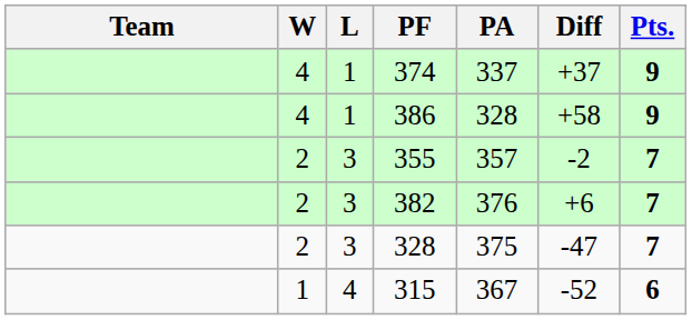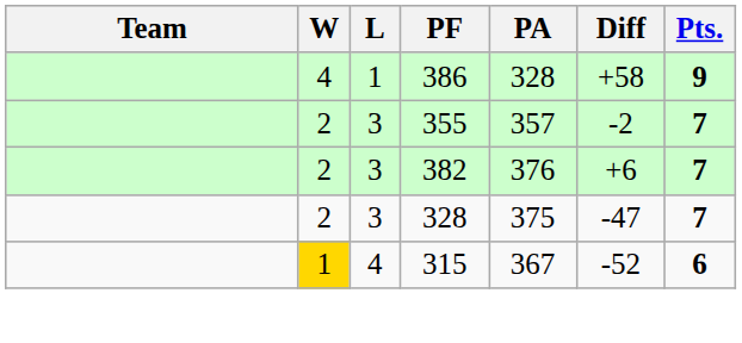 <table class=wikitable>
 <tr align=center>
 <th width=150px>Team</th>
 <th width=20px>W</th>
 <th width=20px>L</th>
 <th width=40px>PF</th>
 <th width=40px>PA</th>
 <th width=40px>Diff</th>
 <th width=30px><a href='#'>Pts.</a></th>
-</tr>
-<tr align=center bgcolor="#ccffcc">
-<td align=left></td>
-<td>4</td>
-<td>1</td>
-<td>374</td>
-<td>337</td>
-<td>+37</td>
-<td><strong>9</strong></td>
 </tr>
 <tr align=center bgcolor="#ccffcc">
 <td align=left></td>
 <td>4</td>
 <td>1</td>
 <td>386</td>
 <td>328</td>
 <td>+58</td>
 <td><strong>9</strong></td>
 </tr>
 <tr align=center bgcolor="#ccffcc">
 <td align=left></td>
 <td>2</td>
 <td>3</td>
 <td>355</td>
 <td>357</td>
 <td>-2</td>
 <td><strong>7</strong></td>
 </tr>
 <tr align=center bgcolor="#ccffcc">
 <td align=left></td>
 <td>2</td>
 <td>3</td>
 <td>382</td>
 <td>376</td>
 <td>+6</td>
 <td><strong>7</strong></td>
 </tr>
 <tr align=center>
 <td align=left></td>
 <td>2</td>
 <td>3</td>
 <td>328</td>
 <td>375</td>
 <td>-47</td>
 <td><strong>7</strong></td>
 </tr>
 <tr align=center>
 <td align=left></td>
-<td>1</td>
+<td style="background: gold;">1</td>
 <td>4</td>
 <td>315</td>
 <td>367</td>
 <td>-52</td>
 <td><strong>6</strong></td>
 </tr>
 </table>
